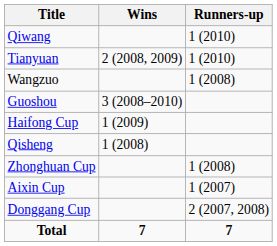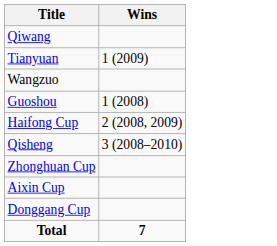 <table class="wikitable">
 <tr>
 <th>Title</th>
 <th>Wins</th>
-<th>Runners-up</th>
 </tr>
 <tr>
 <td><a href='#'>Qiwang</a></td>
 <td></td>
-<td>1 (2010)</td>
 </tr>
 <tr>
 <td><a href='#'>Tianyuan</a></td>
-<td>2 (2008, 2009)</td>
-<td>1 (2010)</td>
+<td>1 (2009)</td>
 </tr>
 <tr>
 <td>Wangzuo</td>
 <td></td>
+</tr>
+<tr>
+<td><a href='#'>Guoshou</a></td>
 <td>1 (2008)</td>
 </tr>
 <tr>
-<td><a href='#'>Guoshou</a></td>
-<td>3 (2008–2010)</td>
-<td></td>
-</tr>
-<tr>
 <td><a href='#'>Haifong Cup</a></td>
-<td>1 (2009)</td>
-<td></td>
+<td>2 (2008, 2009)</td>
 </tr>
 <tr>
 <td><a href='#'>Qisheng</a></td>
-<td>1 (2008)</td>
-<td></td>
+<td>3 (2008–2010)</td>
 </tr>
 <tr>
 <td><a href='#'>Zhonghuan Cup</a></td>
 <td></td>
-<td>1 (2008)</td>
 </tr>
 <tr>
 <td><a href='#'>Aixin Cup</a></td>
 <td></td>
-<td>1 (2007)</td>
 </tr>
 <tr>
 <td><a href='#'>Donggang Cup</a></td>
 <td></td>
-<td>2 (2007, 2008)</td>
 </tr>
 <tr align="center">
 <td><strong>Total</strong></td>
 <td><strong>7</strong></td>
-<td><strong>7</strong></td>
 </tr>
 </table>
